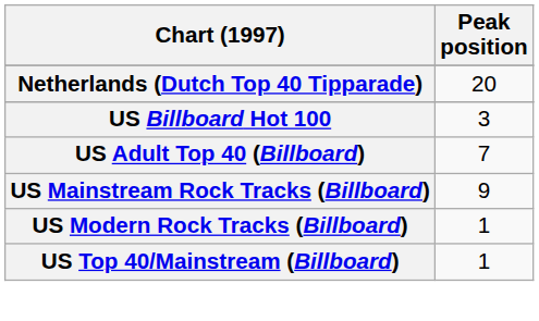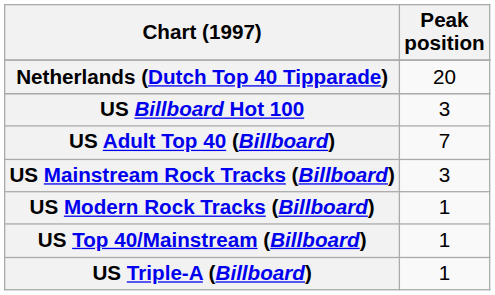 <table class="wikitable sortable plainrowheaders" style="text-align:center">
 <tr>
 <th>Chart (1997)</th>
 <th>Peak<br>position</th>
 </tr>
 <tr>
 </tr>
 <tr>
 </tr>
 <tr>
 </tr>
 <tr>
 <th scope="row">Netherlands (<a href='#'>Dutch Top 40 Tipparade</a>)</th>
 <td>20</td>
 </tr>
 <tr>
 </tr>
 <tr>
 <th scope="row">US <a href='#'><em>Billboard</em> Hot 100</a></th>
 <td>3</td>
 </tr>
 <tr>
 <th scope="row">US <a href='#'>Adult Top 40</a> (<em><a href='#'>Billboard</a></em>)</th>
 <td>7</td>
 </tr>
 <tr>
 <th scope="row">US <a href='#'>Mainstream Rock Tracks</a> (<em><a href='#'>Billboard</a></em>)</th>
-<td>9</td>
+<td>3</td>
 </tr>
 <tr>
 <th scope="row">US <a href='#'>Modern Rock Tracks</a> (<em><a href='#'>Billboard</a></em>)</th>
 <td>1</td>
 </tr>
 <tr>
 <th scope="row">US <a href='#'>Top 40/Mainstream</a> (<em><a href='#'>Billboard</a></em>)</th>
 <td>1</td>
 </tr>
+<tr>
+<th scope="row">US <a href='#'>Triple-A</a> (<em><a href='#'>Billboard</a></em>)</th>
+<td>1</td>
+</tr>
 </table>
